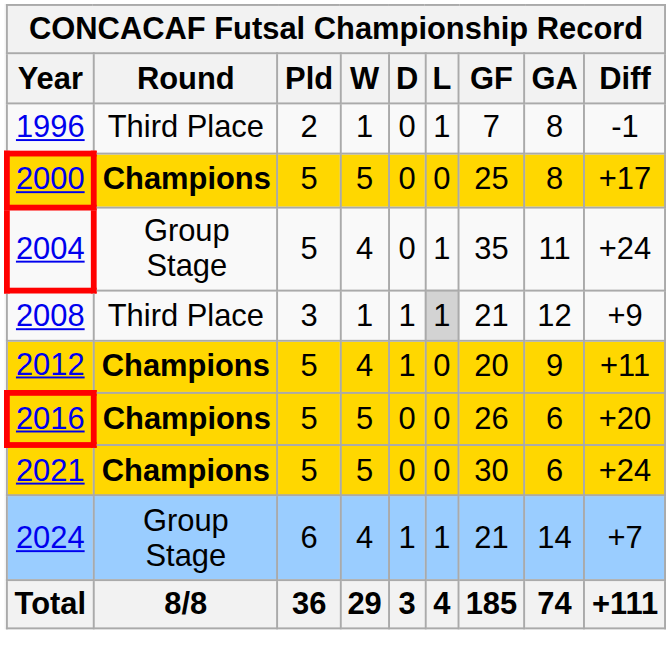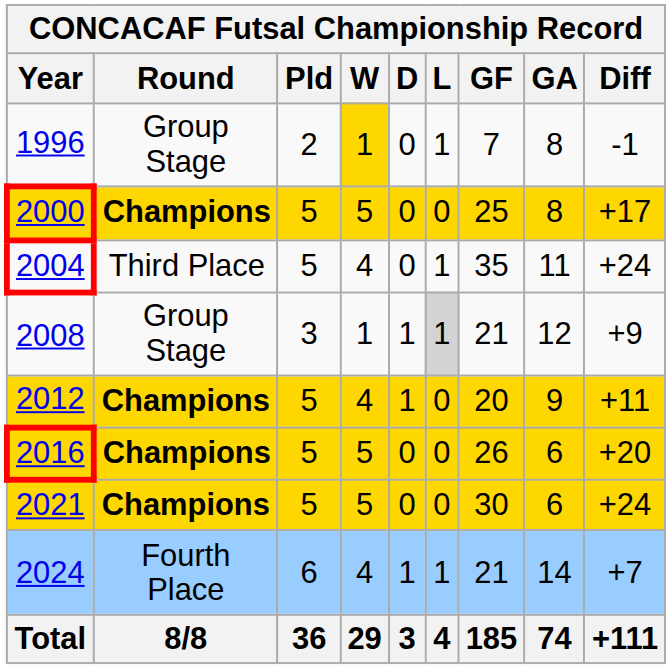 <table class="wikitable" width="50%" style="text-align:center;">
 <tr>
 <th colspan="9">CONCACAF Futsal Championship Record</th>
 </tr>
 <tr>
 <th>Year</th>
 <th>Round</th>
 <th>Pld</th>
 <th>W</th>
 <th>D</th>
 <th>L</th>
 <th>GF</th>
 <th>GA</th>
 <th>Diff</th>
 </tr>
 <tr>
 <td> <a href='#'>1996</a></td>
-<td>Third Place</td>
+<td>Group Stage</td>
 <td>2</td>
-<td>1</td>
+<td style="background: gold;">1</td>
 <td>0</td>
 <td>1</td>
 <td>7</td>
 <td>8</td>
 <td>-1</td>
 </tr>
 <tr bgcolor="gold">
 <td style="border: 3px solid red"> <a href='#'>2000</a></td>
 <td><strong>Champions</strong></td>
 <td>5</td>
 <td>5</td>
 <td>0</td>
 <td>0</td>
 <td>25</td>
 <td>8</td>
 <td>+17</td>
 </tr>
 <tr -bgcolor=#cc9966>
 <td style="border: 3px solid red"> <a href='#'>2004</a></td>
-<td>Group Stage</td>
+<td>Third Place</td>
 <td>5</td>
 <td>4</td>
 <td>0</td>
 <td>1</td>
 <td>35</td>
 <td>11</td>
 <td>+24</td>
 </tr>
 <tr>
 <td> <a href='#'>2008</a></td>
-<td>Third Place</td>
+<td>Group Stage</td>
 <td>3</td>
 <td>1</td>
 <td>1</td>
 <td style="background: lightgrey;">1</td>
 <td>21</td>
 <td>12</td>
 <td>+9</td>
 </tr>
 <tr bgcolor="gold">
 <td> <a href='#'>2012</a></td>
 <td><strong>Champions</strong></td>
 <td>5</td>
 <td>4</td>
 <td>1</td>
 <td>0</td>
 <td>20</td>
 <td>9</td>
 <td>+11</td>
 </tr>
 <tr bgcolor="gold">
 <td style="border: 3px solid red"> <a href='#'>2016</a></td>
 <td><strong>Champions</strong></td>
 <td>5</td>
 <td>5</td>
 <td>0</td>
 <td>0</td>
 <td>26</td>
 <td>6</td>
 <td>+20</td>
 </tr>
 <tr bgcolor="gold">
 <td> <a href='#'>2021</a></td>
 <td><strong>Champions</strong></td>
 <td>5</td>
 <td>5</td>
 <td>0</td>
 <td>0</td>
 <td>30</td>
 <td>6</td>
 <td>+24</td>
 </tr>
 <tr bgcolor="#9ACDFF">
 <td> <a href='#'>2024</a></td>
-<td>Group Stage</td>
+<td>Fourth Place</td>
 <td>6</td>
 <td>4</td>
 <td>1</td>
 <td>1</td>
 <td>21</td>
 <td>14</td>
 <td>+7</td>
 </tr>
 <tr>
 <th>Total</th>
 <th>8/8</th>
 <th>36</th>
 <th>29</th>
 <th>3</th>
 <th>4</th>
 <th>185</th>
 <th>74</th>
 <th>+111</th>
 </tr>
 </table>
